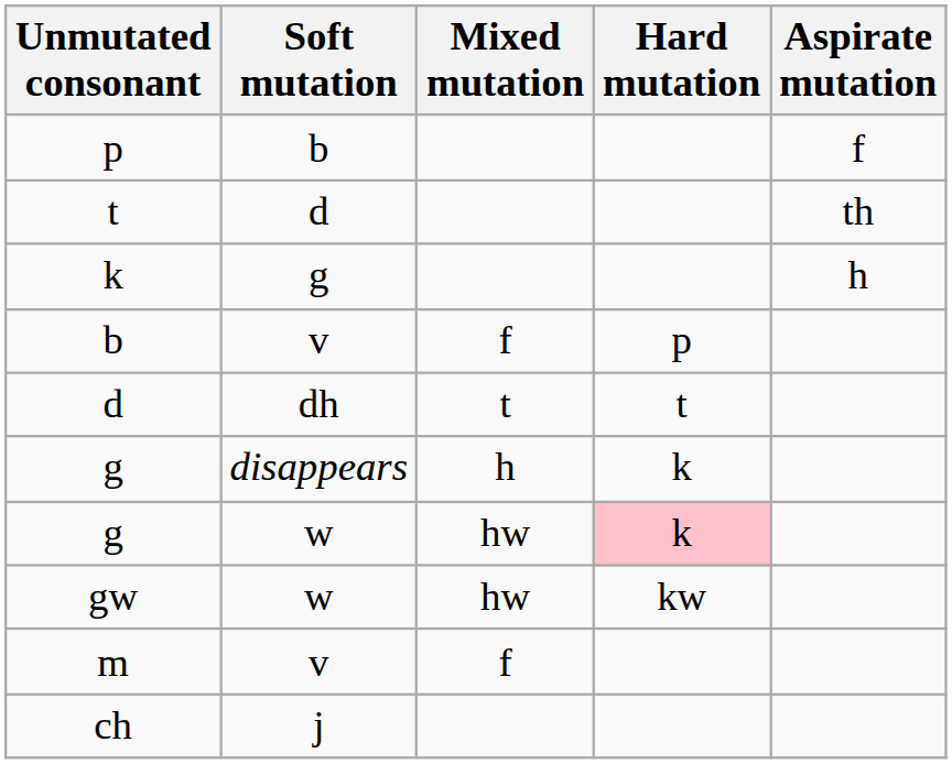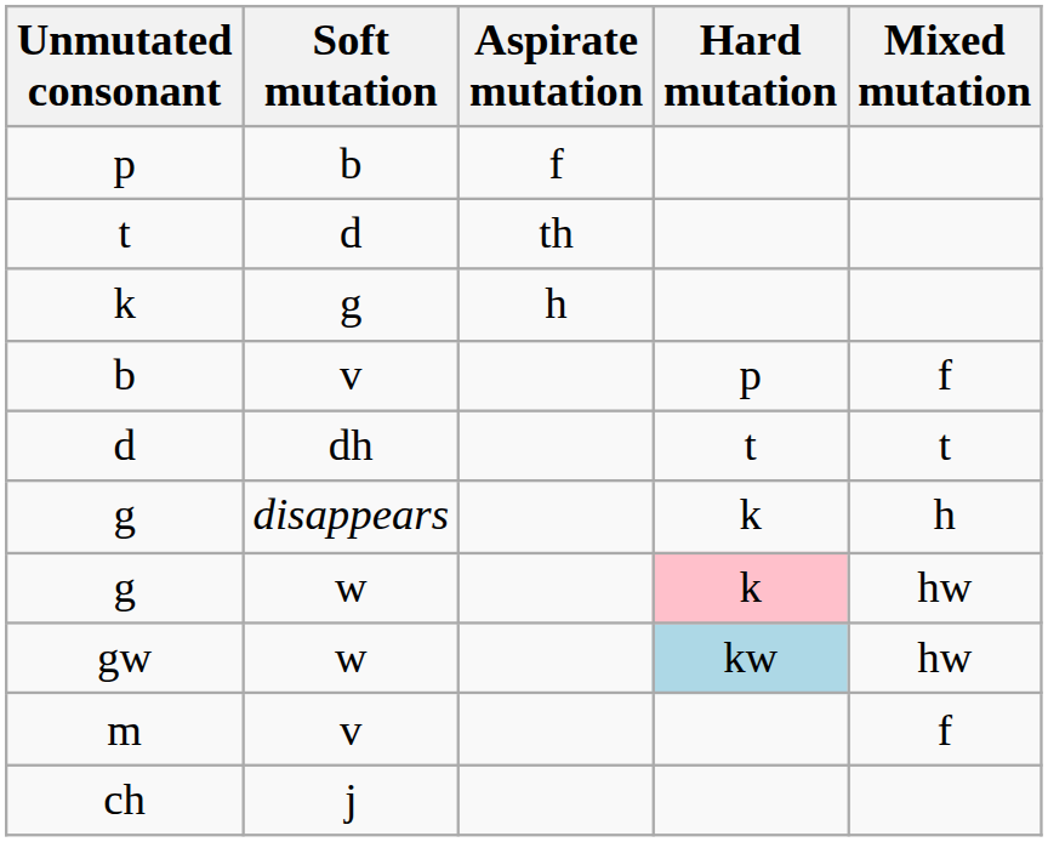 <table class="wikitable" style="text-align:center;">
 <tr>
 <th>Unmutated<br>consonant</th>
 <th>Soft<br>mutation</th>
+<th>Aspirate<br>mutation</th>
+<th>Hard<br>mutation</th>
 <th>Mixed<br>mutation</th>
-<th>Hard<br>mutation</th>
-<th>Aspirate<br>mutation</th>
 </tr>
 <tr>
 <td>p</td>
 <td>b</td>
+<td>f</td>
 <td></td>
 <td></td>
-<td>f</td>
 </tr>
 <tr>
 <td>t</td>
 <td>d</td>
+<td>th</td>
 <td></td>
 <td></td>
-<td>th</td>
 </tr>
 <tr>
 <td>k</td>
 <td>g</td>
+<td>h</td>
 <td></td>
 <td></td>
-<td>h</td>
 </tr>
 <tr>
 <td>b</td>
 <td>v</td>
+<td></td>
+<td>p</td>
 <td>f</td>
-<td>p</td>
-<td></td>
 </tr>
 <tr>
 <td>d</td>
 <td>dh</td>
+<td></td>
 <td>t</td>
 <td>t</td>
-<td></td>
 </tr>
 <tr>
 <td>g</td>
 <td><em>disappears</em></td>
+<td></td>
+<td>k</td>
 <td>h</td>
-<td>k</td>
-<td></td>
 </tr>
 <tr>
 <td>g</td>
 <td>w</td>
+<td></td>
+<td style="background: pink;">k</td>
 <td>hw</td>
-<td style="background: pink;">k</td>
-<td></td>
 </tr>
 <tr>
 <td>gw</td>
 <td>w</td>
+<td></td>
+<td style="background: lightblue;">kw</td>
 <td>hw</td>
-<td>kw</td>
-<td></td>
 </tr>
 <tr>
 <td>m</td>
 <td>v</td>
-<td>f</td>
 <td></td>
 <td></td>
+<td>f</td>
 </tr>
 <tr>
 <td>ch</td>
 <td>j</td>
 <td></td>
 <td></td>
 <td></td>
 </tr>
 </table>
